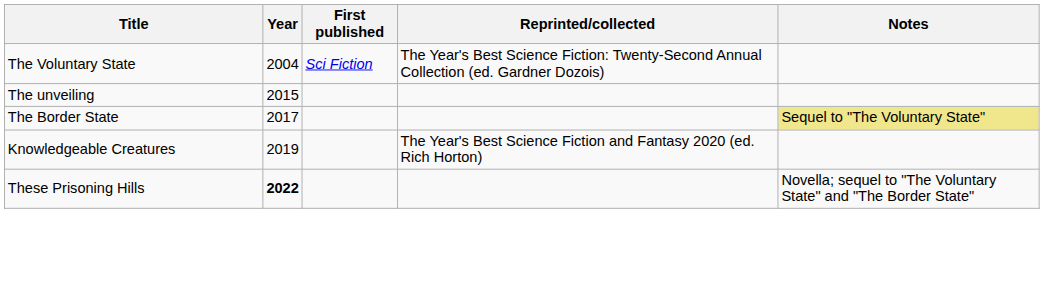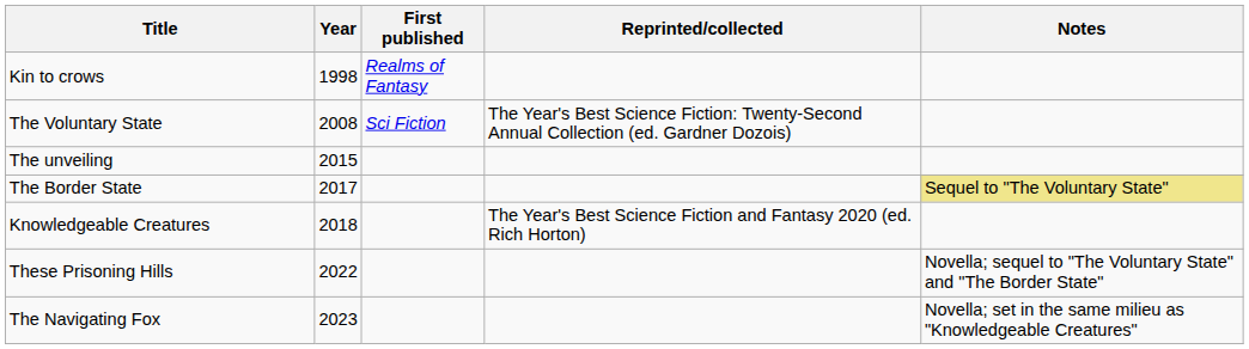 <table class='wikitable sortable' width='90%'>
 <tr>
 <th width=25%>Title</th>
 <th>Year</th>
 <th>First published</th>
 <th>Reprinted/collected</th>
 <th>Notes</th>
 </tr>
 <tr>
+<td>Kin to crows</td>
+<td>1998</td>
+<td><em><a href='#'>Realms of Fantasy</a></em></td>
+<td></td>
+<td></td>
+</tr>
+<tr>
 <td data-sort-value="voluntary state">The Voluntary State</td>
-<td>2004</td>
+<td>2008</td>
 <td><em><a href='#'>Sci Fiction</a></em></td>
 <td>The Year's Best Science Fiction: Twenty-Second Annual Collection (ed. Gardner Dozois)</td>
 <td></td>
 </tr>
 <tr>
 <td data-sort-value="unveiling">The unveiling</td>
 <td>2015</td>
 <td></td>
 <td></td>
 <td></td>
 </tr>
 <tr>
 <td data-sort-value="border state">The Border State</td>
 <td>2017</td>
 <td></td>
 <td></td>
 <td style="background: khaki;">Sequel to "The Voluntary State"</td>
 </tr>
 <tr>
 <td>Knowledgeable Creatures</td>
-<td>2019</td>
+<td>2018</td>
 <td></td>
 <td>The Year's Best Science Fiction and Fantasy 2020 (ed. Rich Horton)</td>
 <td></td>
 </tr>
 <tr>
 <td>These Prisoning Hills</td>
-<td><strong>2022</strong></td>
+<td>2022</td>
 <td></td>
 <td></td>
 <td>Novella; sequel to "The Voluntary State" and "The Border State"</td>
 </tr>
+<tr>
+<td data-sort-value="navigating fox">The Navigating Fox</td>
+<td>2023</td>
+<td></td>
+<td></td>
+<td>Novella; set in the same milieu as "Knowledgeable Creatures"</td>
+</tr>
 </table>
